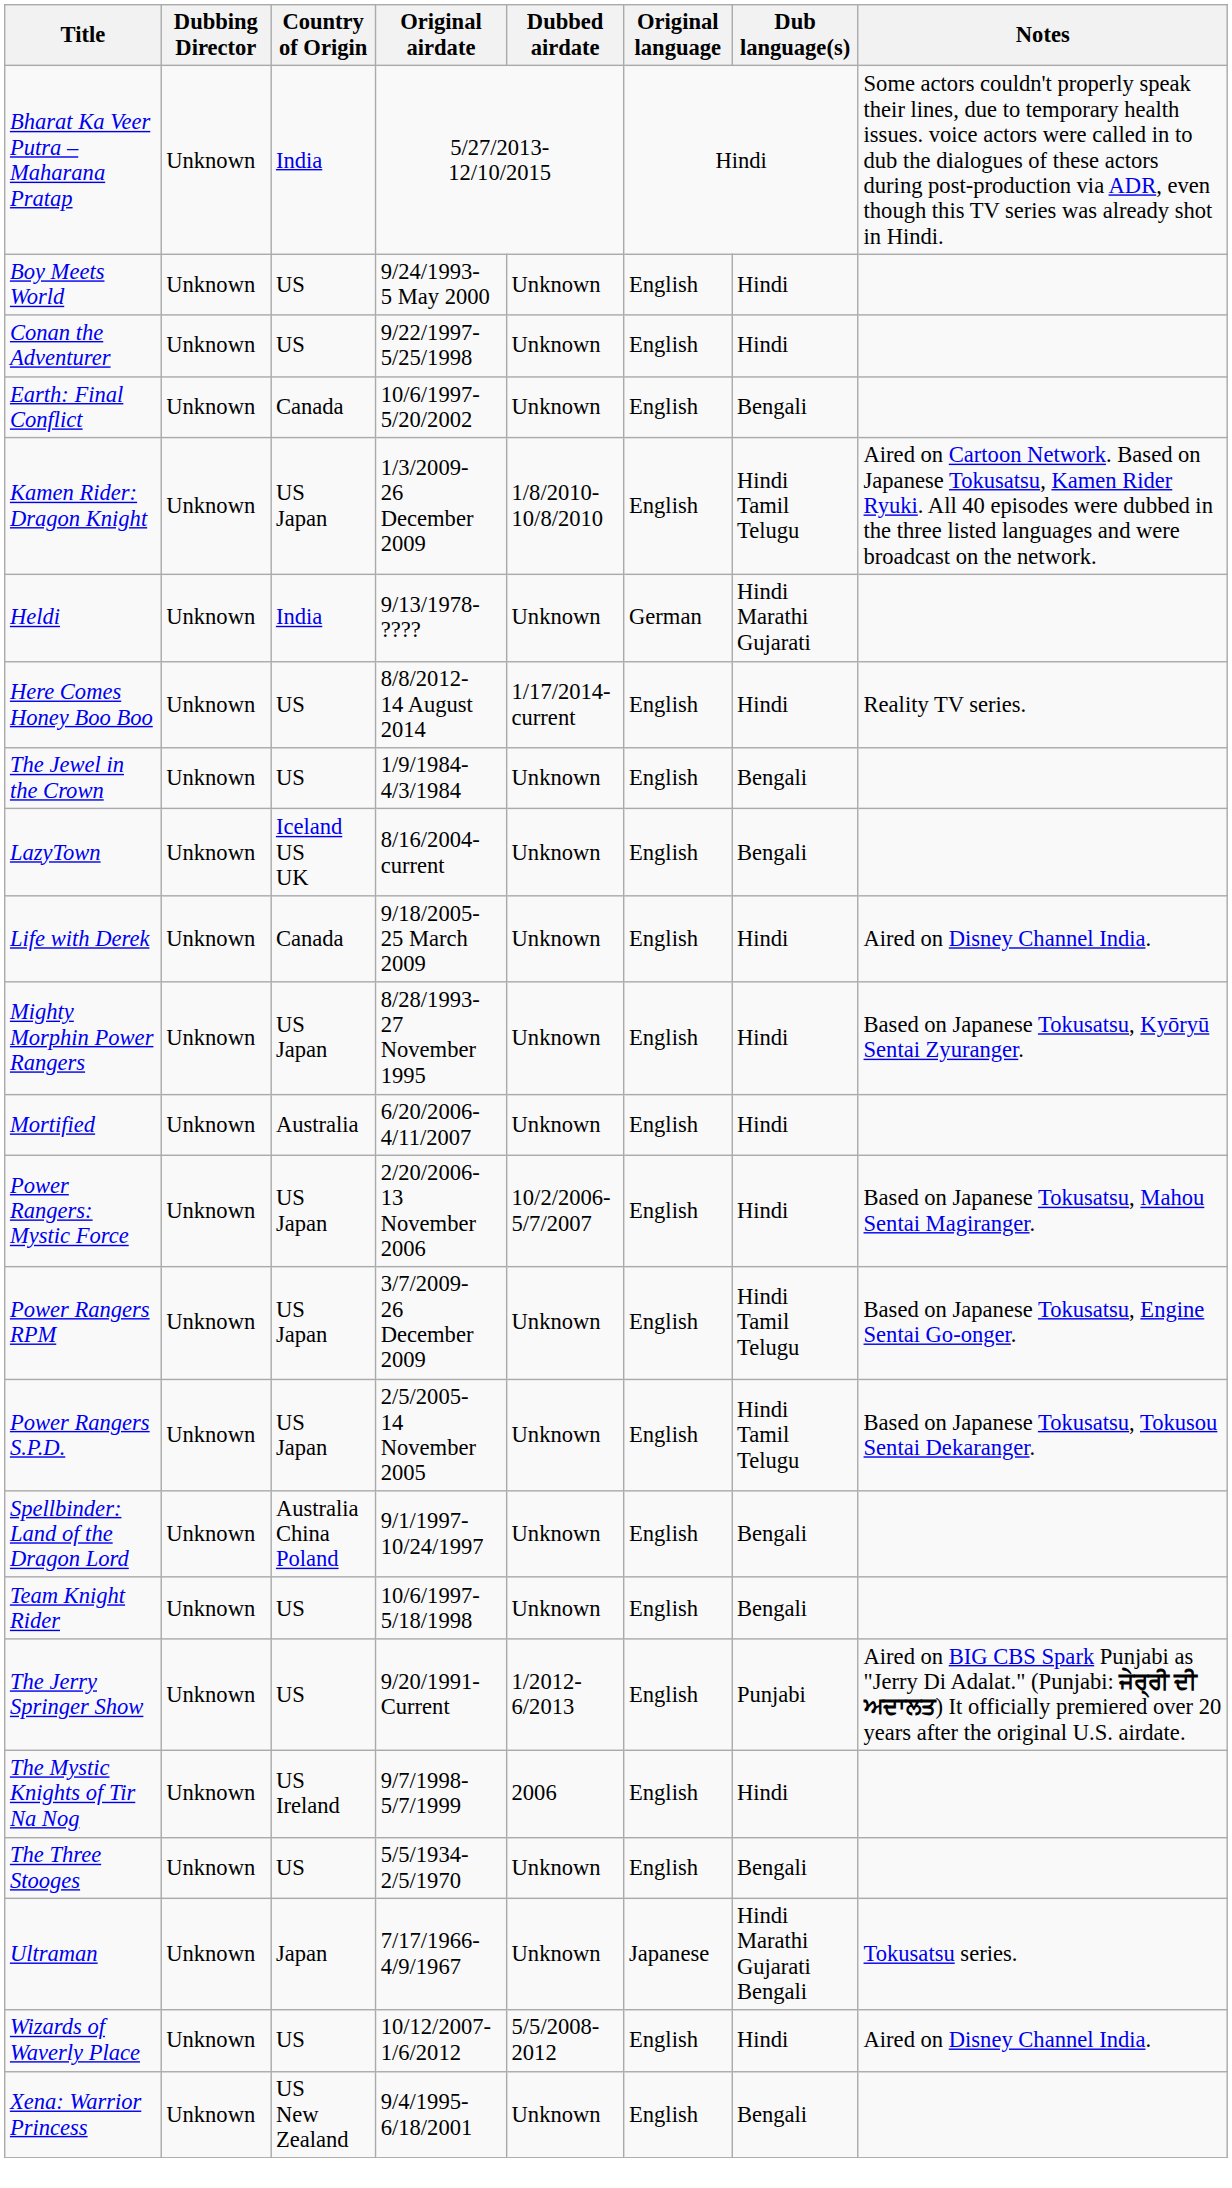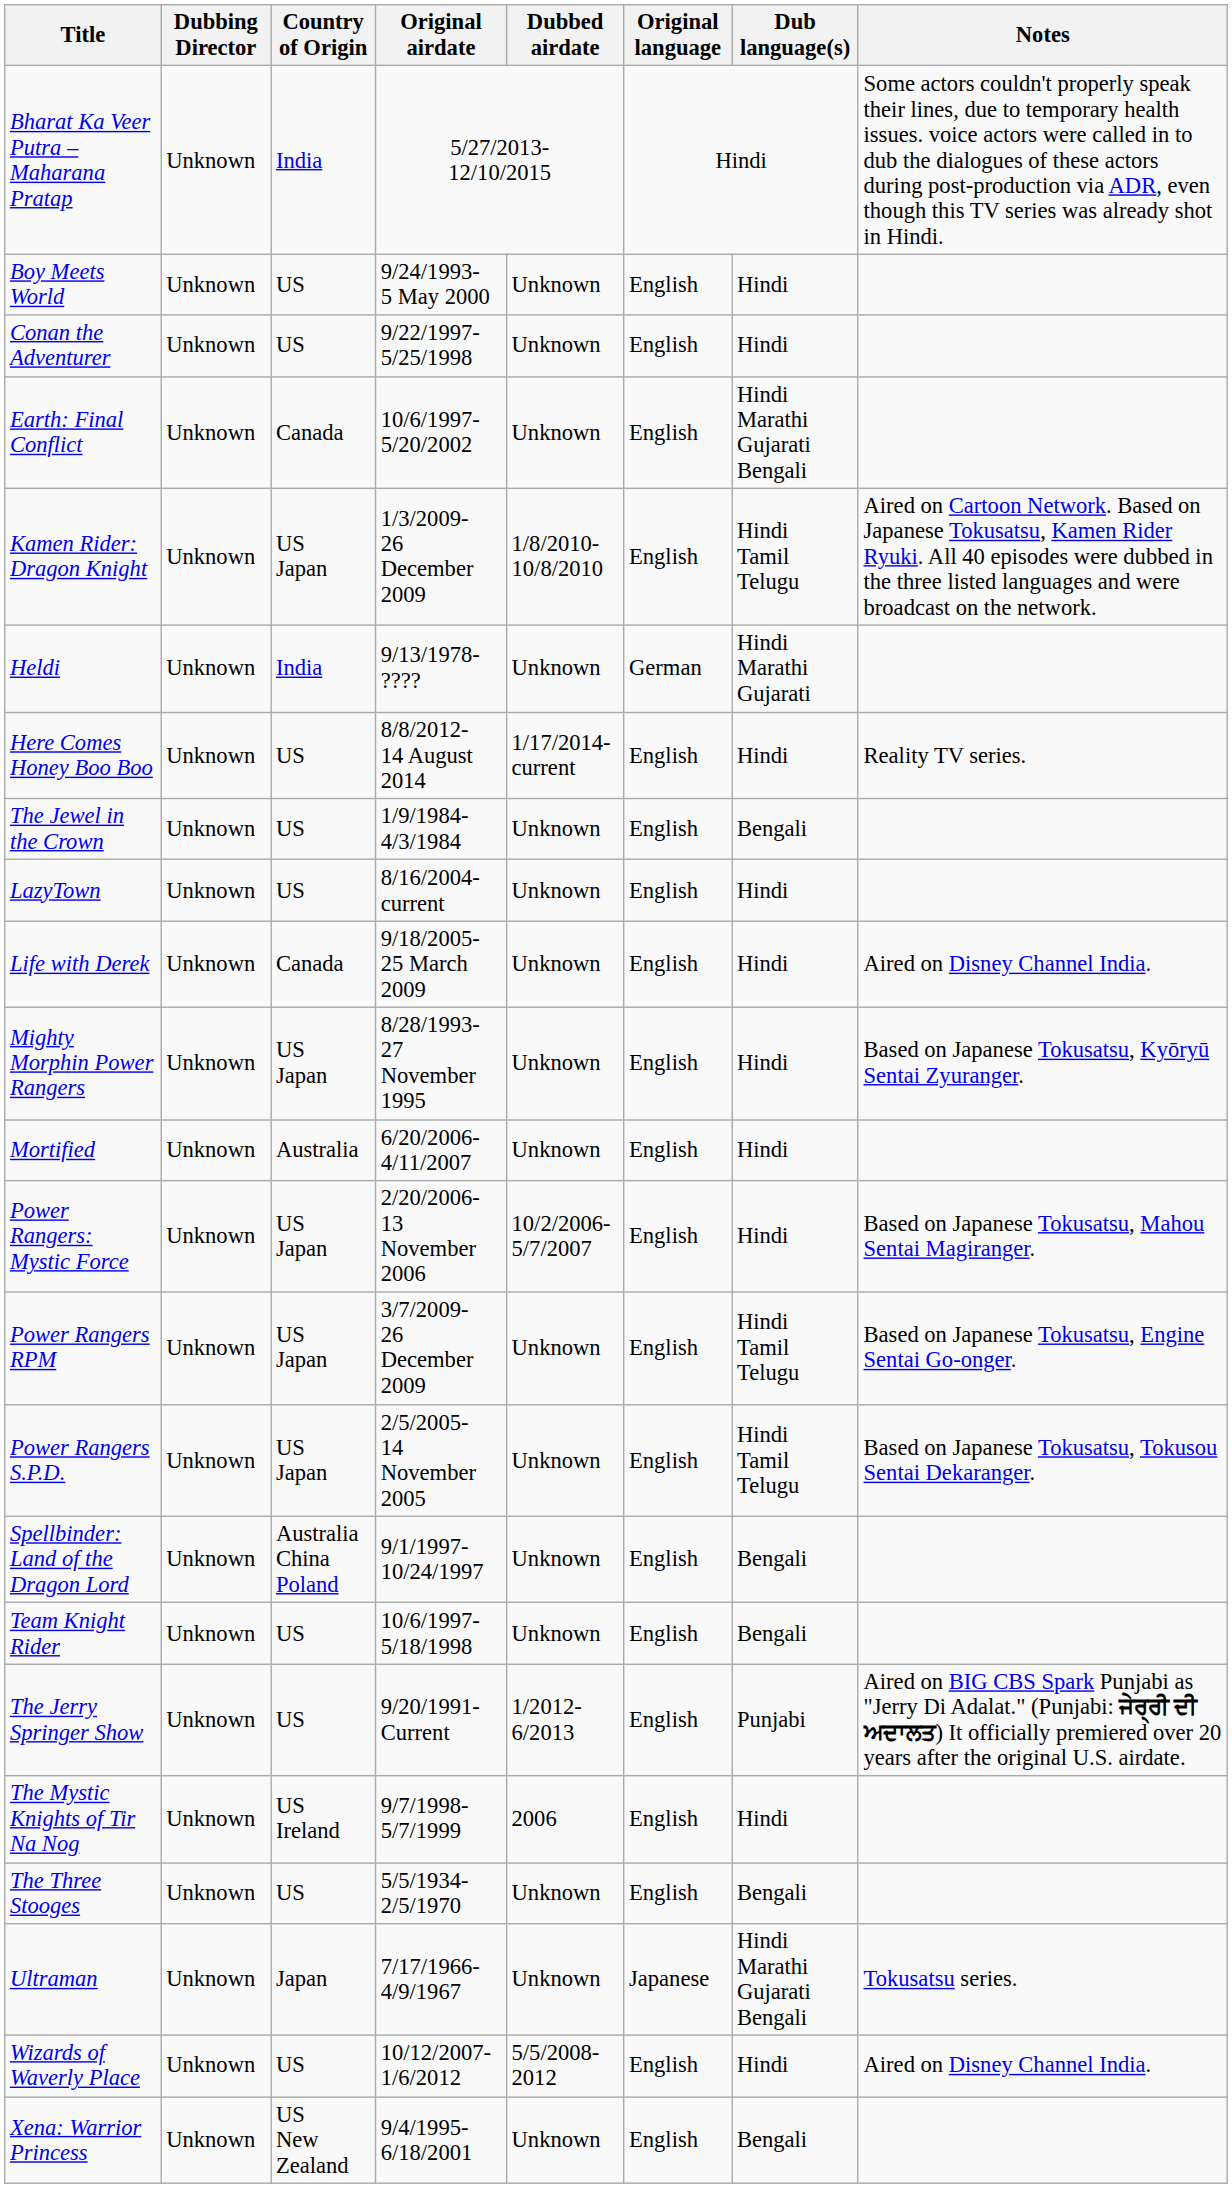 <table class=wikitable>
 <tr>
 <th>Title</th>
 <th>Dubbing Director</th>
 <th>Country of Origin</th>
 <th>Original airdate</th>
 <th>Dubbed airdate</th>
 <th>Original language</th>
 <th>Dub language(s)</th>
 <th>Notes</th>
 </tr>
 <tr>
 <td><em><a href='#'>Bharat Ka Veer Putra – Maharana Pratap</a></em></td>
 <td>Unknown</td>
 <td><a href='#'>India</a></td>
 <td colspan="2" style="text-align:center">5/27/2013-<br>12/10/2015</td>
 <td colspan="2" style="text-align:center">Hindi</td>
 <td>Some actors couldn't properly speak their lines, due to temporary health issues. voice actors were called in to dub the dialogues of these actors during post-production via <a href='#'>ADR</a>, even though this TV series was already shot in Hindi.</td>
 </tr>
 <tr>
 <td><em><a href='#'>Boy Meets World</a></em></td>
 <td>Unknown</td>
 <td>US</td>
 <td>9/24/1993-<br>5 May 2000</td>
 <td>Unknown</td>
 <td>English</td>
 <td>Hindi</td>
 <td></td>
 </tr>
 <tr>
 <td><a href='#'><em>Conan the Adventurer</em></a></td>
 <td>Unknown</td>
 <td>US</td>
 <td>9/22/1997-5/25/1998</td>
 <td>Unknown</td>
 <td>English</td>
 <td>Hindi</td>
 <td></td>
 </tr>
 <tr>
 <td><em><a href='#'>Earth: Final Conflict</a></em></td>
 <td>Unknown</td>
 <td>Canada</td>
 <td>10/6/1997-5/20/2002</td>
 <td>Unknown</td>
 <td>English</td>
-<td>Bengali</td>
+<td>Hindi <br> Marathi <br> Gujarati <br> Bengali</td>
 <td></td>
 </tr>
 <tr>
 <td><em><a href='#'>Kamen Rider: Dragon Knight</a></em></td>
 <td>Unknown</td>
 <td>US <br> Japan</td>
 <td>1/3/2009-<br>26 December 2009</td>
 <td>1/8/2010-<br>10/8/2010</td>
 <td>English</td>
 <td>Hindi <br> Tamil <br> Telugu</td>
 <td>Aired on <a href='#'>Cartoon Network</a>. Based on Japanese <a href='#'>Tokusatsu</a>, <a href='#'>Kamen Rider Ryuki</a>. All 40 episodes were dubbed in the three listed languages and were broadcast on the network.</td>
 </tr>
 <tr>
 <td><a href='#'><em>Heldi</em></a></td>
 <td>Unknown</td>
 <td><a href='#'>India</a></td>
 <td>9/13/1978-<br>????</td>
 <td>Unknown</td>
 <td>German</td>
 <td>Hindi <br> Marathi <br> Gujarati</td>
 <td></td>
 </tr>
 <tr>
 <td><em><a href='#'>Here Comes Honey Boo Boo</a></em></td>
 <td>Unknown</td>
 <td>US</td>
 <td>8/8/2012-<br>14 August 2014</td>
 <td>1/17/2014-current</td>
 <td>English</td>
 <td>Hindi</td>
 <td>Reality TV series.</td>
 </tr>
 <tr>
 <td><a href='#'><em>The Jewel in the Crown</em></a></td>
 <td>Unknown</td>
 <td>US</td>
 <td>1/9/1984-4/3/1984</td>
 <td>Unknown</td>
 <td>English</td>
 <td>Bengali</td>
 <td></td>
 </tr>
 <tr>
 <td><em><a href='#'>LazyTown</a></em></td>
 <td>Unknown</td>
-<td><a href='#'>Iceland</a> <br> US <br> UK</td>
+<td>US</td>
 <td>8/16/2004-current</td>
 <td>Unknown</td>
 <td>English</td>
-<td>Bengali</td>
+<td>Hindi</td>
 <td></td>
 </tr>
 <tr>
 <td><em><a href='#'>Life with Derek</a></em></td>
 <td>Unknown</td>
 <td>Canada</td>
 <td>9/18/2005-<br>25 March 2009</td>
 <td>Unknown</td>
 <td>English</td>
 <td>Hindi</td>
 <td>Aired on <a href='#'>Disney Channel India</a>.</td>
 </tr>
 <tr>
 <td><em><a href='#'>Mighty Morphin Power Rangers</a></em></td>
 <td>Unknown</td>
 <td>US <br> Japan</td>
 <td>8/28/1993-<br>27 November 1995</td>
 <td>Unknown</td>
 <td>English</td>
 <td>Hindi</td>
 <td>Based on Japanese <a href='#'>Tokusatsu</a>, <a href='#'>Kyōryū Sentai Zyuranger</a>.</td>
 </tr>
 <tr>
 <td><em><a href='#'>Mortified</a></em></td>
 <td>Unknown</td>
 <td>Australia</td>
 <td>6/20/2006-<br>4/11/2007</td>
 <td>Unknown</td>
 <td>English</td>
 <td>Hindi</td>
 <td></td>
 </tr>
 <tr>
 <td><em><a href='#'>Power Rangers: Mystic Force</a></em></td>
 <td>Unknown</td>
 <td>US <br> Japan</td>
 <td>2/20/2006-<br>13 November 2006</td>
 <td>10/2/2006-<br>5/7/2007</td>
 <td>English</td>
 <td>Hindi</td>
 <td>Based on Japanese <a href='#'>Tokusatsu</a>, <a href='#'>Mahou Sentai Magiranger</a>.</td>
 </tr>
 <tr>
 <td><em><a href='#'>Power Rangers RPM</a></em></td>
 <td>Unknown</td>
 <td>US <br> Japan</td>
 <td>3/7/2009-<br>26 December 2009</td>
 <td>Unknown</td>
 <td>English</td>
 <td>Hindi <br> Tamil <br> Telugu</td>
 <td>Based on Japanese <a href='#'>Tokusatsu</a>, <a href='#'>Engine Sentai Go-onger</a>.</td>
 </tr>
 <tr>
 <td><em><a href='#'>Power Rangers S.P.D.</a></em></td>
 <td>Unknown</td>
 <td>US <br> Japan</td>
 <td>2/5/2005-<br>14 November 2005</td>
 <td>Unknown</td>
 <td>English</td>
 <td>Hindi <br> Tamil <br> Telugu</td>
 <td>Based on Japanese <a href='#'>Tokusatsu</a>, <a href='#'>Tokusou Sentai Dekaranger</a>.</td>
 </tr>
 <tr>
 <td><em><a href='#'>Spellbinder: Land of the Dragon Lord</a></em></td>
 <td>Unknown</td>
 <td>Australia <br> China <br> <a href='#'>Poland</a></td>
 <td>9/1/1997-10/24/1997</td>
 <td>Unknown</td>
 <td>English</td>
 <td>Bengali</td>
 <td></td>
 </tr>
 <tr>
 <td><em><a href='#'>Team Knight Rider</a></em></td>
 <td>Unknown</td>
 <td>US</td>
 <td>10/6/1997-5/18/1998</td>
 <td>Unknown</td>
 <td>English</td>
 <td>Bengali</td>
 <td></td>
 </tr>
 <tr>
 <td><em><a href='#'>The Jerry Springer Show</a></em></td>
 <td>Unknown</td>
 <td>US</td>
 <td>9/20/1991-Current</td>
 <td>1/2012-6/2013</td>
 <td>English</td>
 <td>Punjabi</td>
 <td>Aired on <a href='#'>BIG CBS Spark</a> Punjabi as "Jerry Di Adalat." (Punjabi: <strong>ਜੇਰ੍ਰੀ ਦੀ ਅਦਾਲਤ</strong>) It officially premiered over 20 years after the original U.S. airdate.</td>
 </tr>
 <tr>
 <td><em><a href='#'>The Mystic Knights of Tir Na Nog</a></em></td>
 <td>Unknown</td>
 <td>US <br> Ireland</td>
 <td>9/7/1998-<br>5/7/1999</td>
 <td>2006</td>
 <td>English</td>
 <td>Hindi</td>
 <td></td>
 </tr>
 <tr>
 <td><em><a href='#'>The Three Stooges</a></em></td>
 <td>Unknown</td>
 <td>US</td>
 <td>5/5/1934-2/5/1970</td>
 <td>Unknown</td>
 <td>English</td>
 <td>Bengali</td>
 <td></td>
 </tr>
 <tr>
 <td><em><a href='#'>Ultraman</a></em></td>
 <td>Unknown</td>
 <td>Japan</td>
 <td>7/17/1966-<br>4/9/1967</td>
 <td>Unknown</td>
 <td>Japanese</td>
 <td>Hindi <br> Marathi <br> Gujarati <br> Bengali</td>
 <td><a href='#'>Tokusatsu</a> series.</td>
 </tr>
 <tr>
 <td><em><a href='#'>Wizards of Waverly Place</a></em></td>
 <td>Unknown</td>
 <td>US</td>
 <td>10/12/2007-<br>1/6/2012</td>
 <td>5/5/2008-2012</td>
 <td>English</td>
 <td>Hindi</td>
 <td>Aired on <a href='#'>Disney Channel India</a>.</td>
 </tr>
 <tr>
 <td><em><a href='#'>Xena: Warrior Princess</a></em></td>
 <td>Unknown</td>
 <td>US <br> New Zealand</td>
 <td>9/4/1995-6/18/2001</td>
 <td>Unknown</td>
 <td>English</td>
 <td>Bengali</td>
 <td></td>
 </tr>
 </table>
